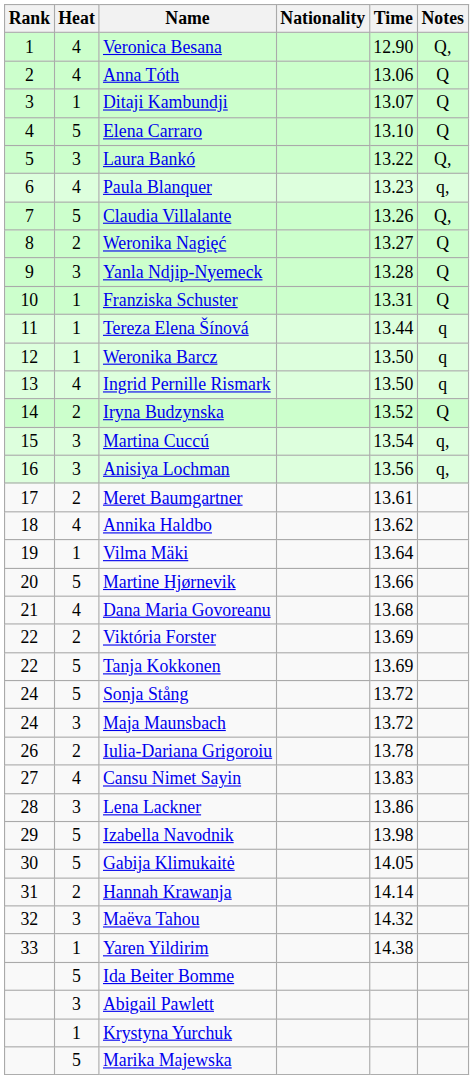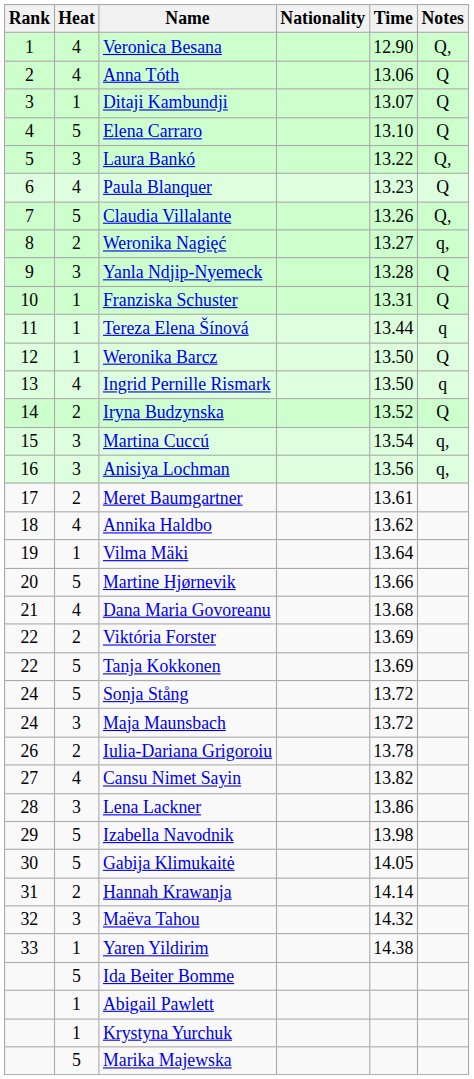 <table class="wikitable sortable" style="text-align:center;">
 <tr>
 <th>Rank</th>
 <th>Heat</th>
 <th>Name</th>
 <th>Nationality</th>
 <th>Time</th>
 <th>Notes</th>
 </tr>
 <tr bgcolor=ccffcc>
 <td>1</td>
 <td>4</td>
 <td align=left><a href='#'>Veronica Besana</a></td>
 <td align=left></td>
 <td>12.90</td>
 <td>Q, </td>
 </tr>
 <tr bgcolor=ccffcc>
 <td>2</td>
 <td>4</td>
 <td align=left><a href='#'>Anna Tóth</a></td>
 <td align=left></td>
 <td>13.06</td>
 <td>Q</td>
 </tr>
 <tr bgcolor=ccffcc>
 <td>3</td>
 <td>1</td>
 <td align=left><a href='#'>Ditaji Kambundji</a></td>
 <td align=left></td>
 <td>13.07</td>
 <td>Q</td>
 </tr>
 <tr bgcolor=ccffcc>
 <td>4</td>
 <td>5</td>
 <td align=left><a href='#'>Elena Carraro</a></td>
 <td align=left></td>
 <td>13.10</td>
 <td>Q</td>
 </tr>
 <tr bgcolor=ccffcc>
 <td>5</td>
 <td>3</td>
 <td align=left><a href='#'>Laura Bankó</a></td>
 <td align=left></td>
 <td>13.22</td>
 <td>Q, </td>
 </tr>
 <tr bgcolor=ddffdd>
 <td>6</td>
 <td>4</td>
 <td align=left><a href='#'>Paula Blanquer</a></td>
 <td align=left></td>
 <td>13.23</td>
-<td>q, </td>
+<td>Q</td>
 </tr>
 <tr bgcolor=ccffcc>
 <td>7</td>
 <td>5</td>
 <td align=left><a href='#'>Claudia Villalante</a></td>
 <td align=left></td>
 <td>13.26</td>
 <td>Q, </td>
 </tr>
 <tr bgcolor=ccffcc>
 <td>8</td>
 <td>2</td>
 <td align=left><a href='#'>Weronika Nagięć</a></td>
 <td align=left></td>
 <td>13.27</td>
-<td>Q</td>
+<td>q, </td>
 </tr>
 <tr bgcolor=ccffcc>
 <td>9</td>
 <td>3</td>
 <td align=left><a href='#'>Yanla Ndjip-Nyemeck</a></td>
 <td align=left></td>
 <td>13.28</td>
 <td>Q</td>
 </tr>
 <tr bgcolor=ccffcc>
 <td>10</td>
 <td>1</td>
 <td align=left><a href='#'>Franziska Schuster</a></td>
 <td align=left></td>
 <td>13.31</td>
 <td>Q</td>
 </tr>
 <tr bgcolor=ddffdd>
 <td>11</td>
 <td>1</td>
 <td align=left><a href='#'>Tereza Elena Šínová</a></td>
 <td align=left></td>
 <td>13.44</td>
 <td>q</td>
 </tr>
 <tr bgcolor=ddffdd>
 <td>12</td>
 <td>1</td>
 <td align=left><a href='#'>Weronika Barcz</a></td>
 <td align=left></td>
 <td>13.50</td>
-<td>q</td>
+<td>Q</td>
 </tr>
 <tr bgcolor=ddffdd>
 <td>13</td>
 <td>4</td>
 <td align=left><a href='#'>Ingrid Pernille Rismark</a></td>
 <td align=left></td>
 <td>13.50</td>
 <td>q</td>
 </tr>
 <tr bgcolor=ccffcc>
 <td>14</td>
 <td>2</td>
 <td align=left><a href='#'>Iryna Budzynska</a></td>
 <td align=left></td>
 <td>13.52</td>
 <td>Q</td>
 </tr>
 <tr bgcolor=ddffdd>
 <td>15</td>
 <td>3</td>
 <td align=left><a href='#'>Martina Cuccú</a></td>
 <td align=left></td>
 <td>13.54</td>
 <td>q, </td>
 </tr>
 <tr bgcolor=ddffdd>
 <td>16</td>
 <td>3</td>
 <td align=left><a href='#'>Anisiya Lochman</a></td>
 <td align=left></td>
 <td>13.56</td>
 <td>q, </td>
 </tr>
 <tr>
 <td>17</td>
 <td>2</td>
 <td align=left><a href='#'>Meret Baumgartner</a></td>
 <td align=left></td>
 <td>13.61</td>
 <td></td>
 </tr>
 <tr>
 <td>18</td>
 <td>4</td>
 <td align=left><a href='#'>Annika Haldbo</a></td>
 <td align=left></td>
 <td>13.62</td>
 <td></td>
 </tr>
 <tr>
 <td>19</td>
 <td>1</td>
 <td align=left><a href='#'>Vilma Mäki</a></td>
 <td align=left></td>
 <td>13.64</td>
 <td></td>
 </tr>
 <tr>
 <td>20</td>
 <td>5</td>
 <td align=left><a href='#'>Martine Hjørnevik</a></td>
 <td align=left></td>
 <td>13.66</td>
 <td></td>
 </tr>
 <tr>
 <td>21</td>
 <td>4</td>
 <td align=left><a href='#'>Dana Maria Govoreanu</a></td>
 <td align=left></td>
 <td>13.68</td>
 <td></td>
 </tr>
 <tr>
 <td>22</td>
 <td>2</td>
 <td align=left><a href='#'>Viktória Forster</a></td>
 <td align=left></td>
 <td>13.69</td>
 <td></td>
 </tr>
 <tr>
 <td>22</td>
 <td>5</td>
 <td align=left><a href='#'>Tanja Kokkonen</a></td>
 <td align=left></td>
 <td>13.69</td>
 <td></td>
 </tr>
 <tr>
 <td>24</td>
 <td>5</td>
 <td align=left><a href='#'>Sonja Stång</a></td>
 <td align=left></td>
 <td>13.72</td>
 <td></td>
 </tr>
 <tr>
 <td>24</td>
 <td>3</td>
 <td align=left><a href='#'>Maja Maunsbach</a></td>
 <td align=left></td>
 <td>13.72</td>
 <td></td>
 </tr>
 <tr>
 <td>26</td>
 <td>2</td>
 <td align=left><a href='#'>Iulia-Dariana Grigoroiu</a></td>
 <td align=left></td>
 <td>13.78</td>
 <td></td>
 </tr>
 <tr>
 <td>27</td>
 <td>4</td>
 <td align=left><a href='#'>Cansu Nimet Sayin</a></td>
 <td align=left></td>
-<td>13.83</td>
+<td>13.82</td>
 <td></td>
 </tr>
 <tr>
 <td>28</td>
 <td>3</td>
 <td align=left><a href='#'>Lena Lackner</a></td>
 <td align=left></td>
 <td>13.86</td>
 <td></td>
 </tr>
 <tr>
 <td>29</td>
 <td>5</td>
 <td align=left><a href='#'>Izabella Navodnik</a></td>
 <td align=left></td>
 <td>13.98</td>
 <td></td>
 </tr>
 <tr>
 <td>30</td>
 <td>5</td>
 <td align=left><a href='#'>Gabija Klimukaitė</a></td>
 <td align=left></td>
 <td>14.05</td>
 <td></td>
 </tr>
 <tr>
 <td>31</td>
 <td>2</td>
 <td align=left><a href='#'>Hannah Krawanja</a></td>
 <td align=left></td>
 <td>14.14</td>
 <td></td>
 </tr>
 <tr>
 <td>32</td>
 <td>3</td>
 <td align=left><a href='#'>Maëva Tahou</a></td>
 <td align=left></td>
 <td>14.32</td>
 <td></td>
 </tr>
 <tr>
 <td>33</td>
 <td>1</td>
 <td align=left><a href='#'>Yaren Yildirim</a></td>
 <td align=left></td>
 <td>14.38</td>
 <td></td>
 </tr>
 <tr>
 <td></td>
 <td>5</td>
 <td align=left><a href='#'>Ida Beiter Bomme</a></td>
 <td align=left></td>
 <td></td>
 <td></td>
 </tr>
 <tr>
 <td></td>
-<td>3</td>
+<td>1</td>
 <td align=left><a href='#'>Abigail Pawlett</a></td>
 <td align=left></td>
 <td></td>
 <td></td>
 </tr>
 <tr>
 <td></td>
 <td>1</td>
 <td align=left><a href='#'>Krystyna Yurchuk</a></td>
 <td align=left></td>
 <td></td>
 <td></td>
 </tr>
 <tr>
 <td></td>
 <td>5</td>
 <td align=left><a href='#'>Marika Majewska</a></td>
 <td align=left></td>
 <td></td>
 <td></td>
 </tr>
 </table>
